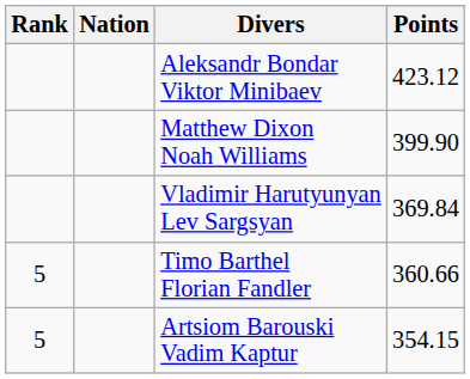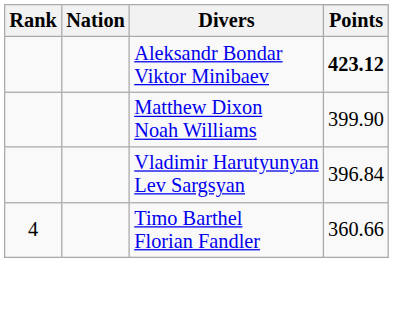 <table class="wikitable sortable" style="text-align:center">
 <tr>
 <th rowspan=2>Rank</th>
 <th rowspan=2>Nation</th>
 <th rowspan=2>Divers</th>
 </tr>
 <tr>
 <th>Points</th>
 </tr>
 <tr>
 <td></td>
 <td align=left></td>
 <td align=left><a href='#'>Aleksandr Bondar</a><br><a href='#'>Viktor Minibaev</a></td>
-<td>423.12</td>
+<td><strong>423.12</strong></td>
 </tr>
 <tr>
 <td></td>
 <td align=left></td>
 <td align=left><a href='#'>Matthew Dixon</a><br><a href='#'>Noah Williams</a></td>
 <td>399.90</td>
 </tr>
 <tr>
 <td></td>
 <td align=left></td>
 <td align=left><a href='#'>Vladimir Harutyunyan</a><br><a href='#'>Lev Sargsyan</a></td>
-<td>369.84</td>
+<td>396.84</td>
 </tr>
 <tr>
-<td>5</td>
+<td>4</td>
 <td align=left></td>
 <td align=left><a href='#'>Timo Barthel</a><br><a href='#'>Florian Fandler</a></td>
 <td>360.66</td>
 </tr>
-<tr>
-<td>5</td>
-<td align=left></td>
-<td align=left><a href='#'>Artsiom Barouski</a><br><a href='#'>Vadim Kaptur</a></td>
-<td>354.15</td>
-</tr>
 </table>
